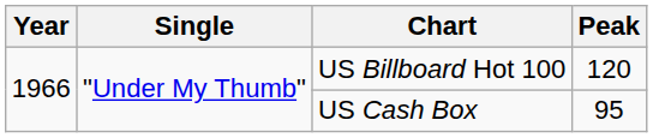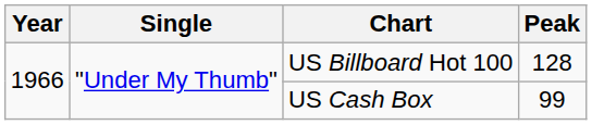 <table class="wikitable">
 <tr>
 <th>Year</th>
 <th>Single</th>
 <th>Chart</th>
 <th>Peak</th>
 </tr>
 <tr>
 <td rowspan="2">1966</td>
 <td rowspan="2">"<a href='#'>Under My Thumb</a>"</td>
 <td>US <em>Billboard</em> Hot 100</td>
-<td align="center">120</td>
+<td align="center">128</td>
 </tr>
 <tr>
 <td>US <em>Cash Box</em></td>
-<td align="center">95</td>
+<td align="center">99</td>
 </tr>
 </table>
